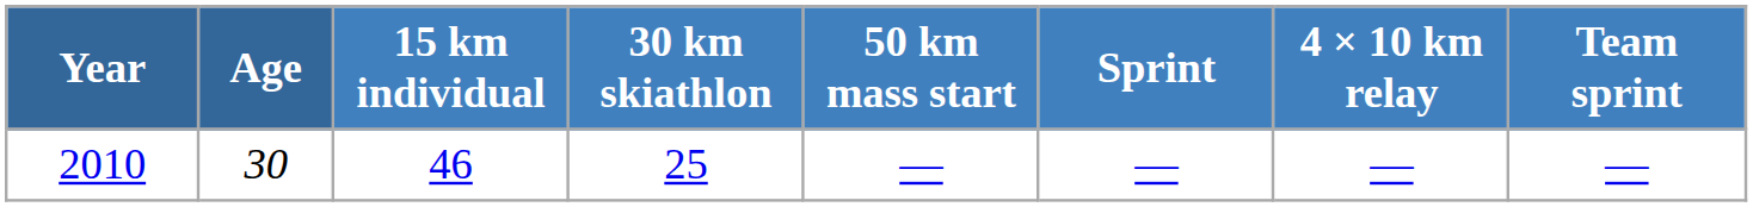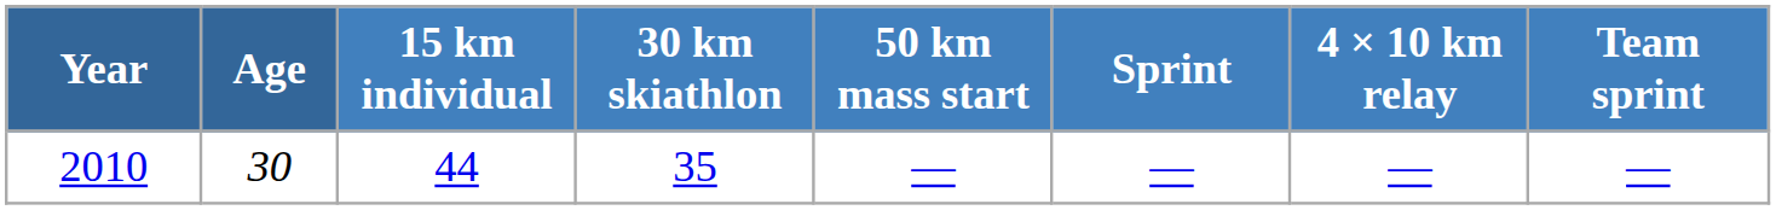 <table class="wikitable" style="font-size:95%; text-align:center; border:grey solid 1px; border-collapse:collapse; background:#ffffff;">
 <tr>
 <th style="background-color:#369; color:white; width:60px;"> Year </th>
 <th style="background-color:#369; color:white; width:40px;"> Age </th>
 <th style="background-color:#4180be; color:white; width:75px;"> 15 km <br> individual </th>
 <th style="background-color:#4180be; color:white; width:75px;"> 30 km <br> skiathlon </th>
 <th style="background-color:#4180be; color:white; width:75px;"> 50 km <br> mass start </th>
 <th style="background-color:#4180be; color:white; width:75px;"> Sprint </th>
 <th style="background-color:#4180be; color:white; width:75px;"> 4 × 10 km <br> relay </th>
 <th style="background-color:#4180be; color:white; width:75px;"> Team <br> sprint </th>
 </tr>
 <tr>
 <td><a href='#'>2010</a></td>
 <td><em>30</em></td>
-<td><a href='#'>46</a></td>
-<td><a href='#'>25</a></td>
+<td><a href='#'>44</a></td>
+<td><a href='#'>35</a></td>
 <td><a href='#'>—</a></td>
 <td><a href='#'>—</a></td>
 <td><a href='#'>—</a></td>
 <td><a href='#'>—</a></td>
 </tr>
 </table>
